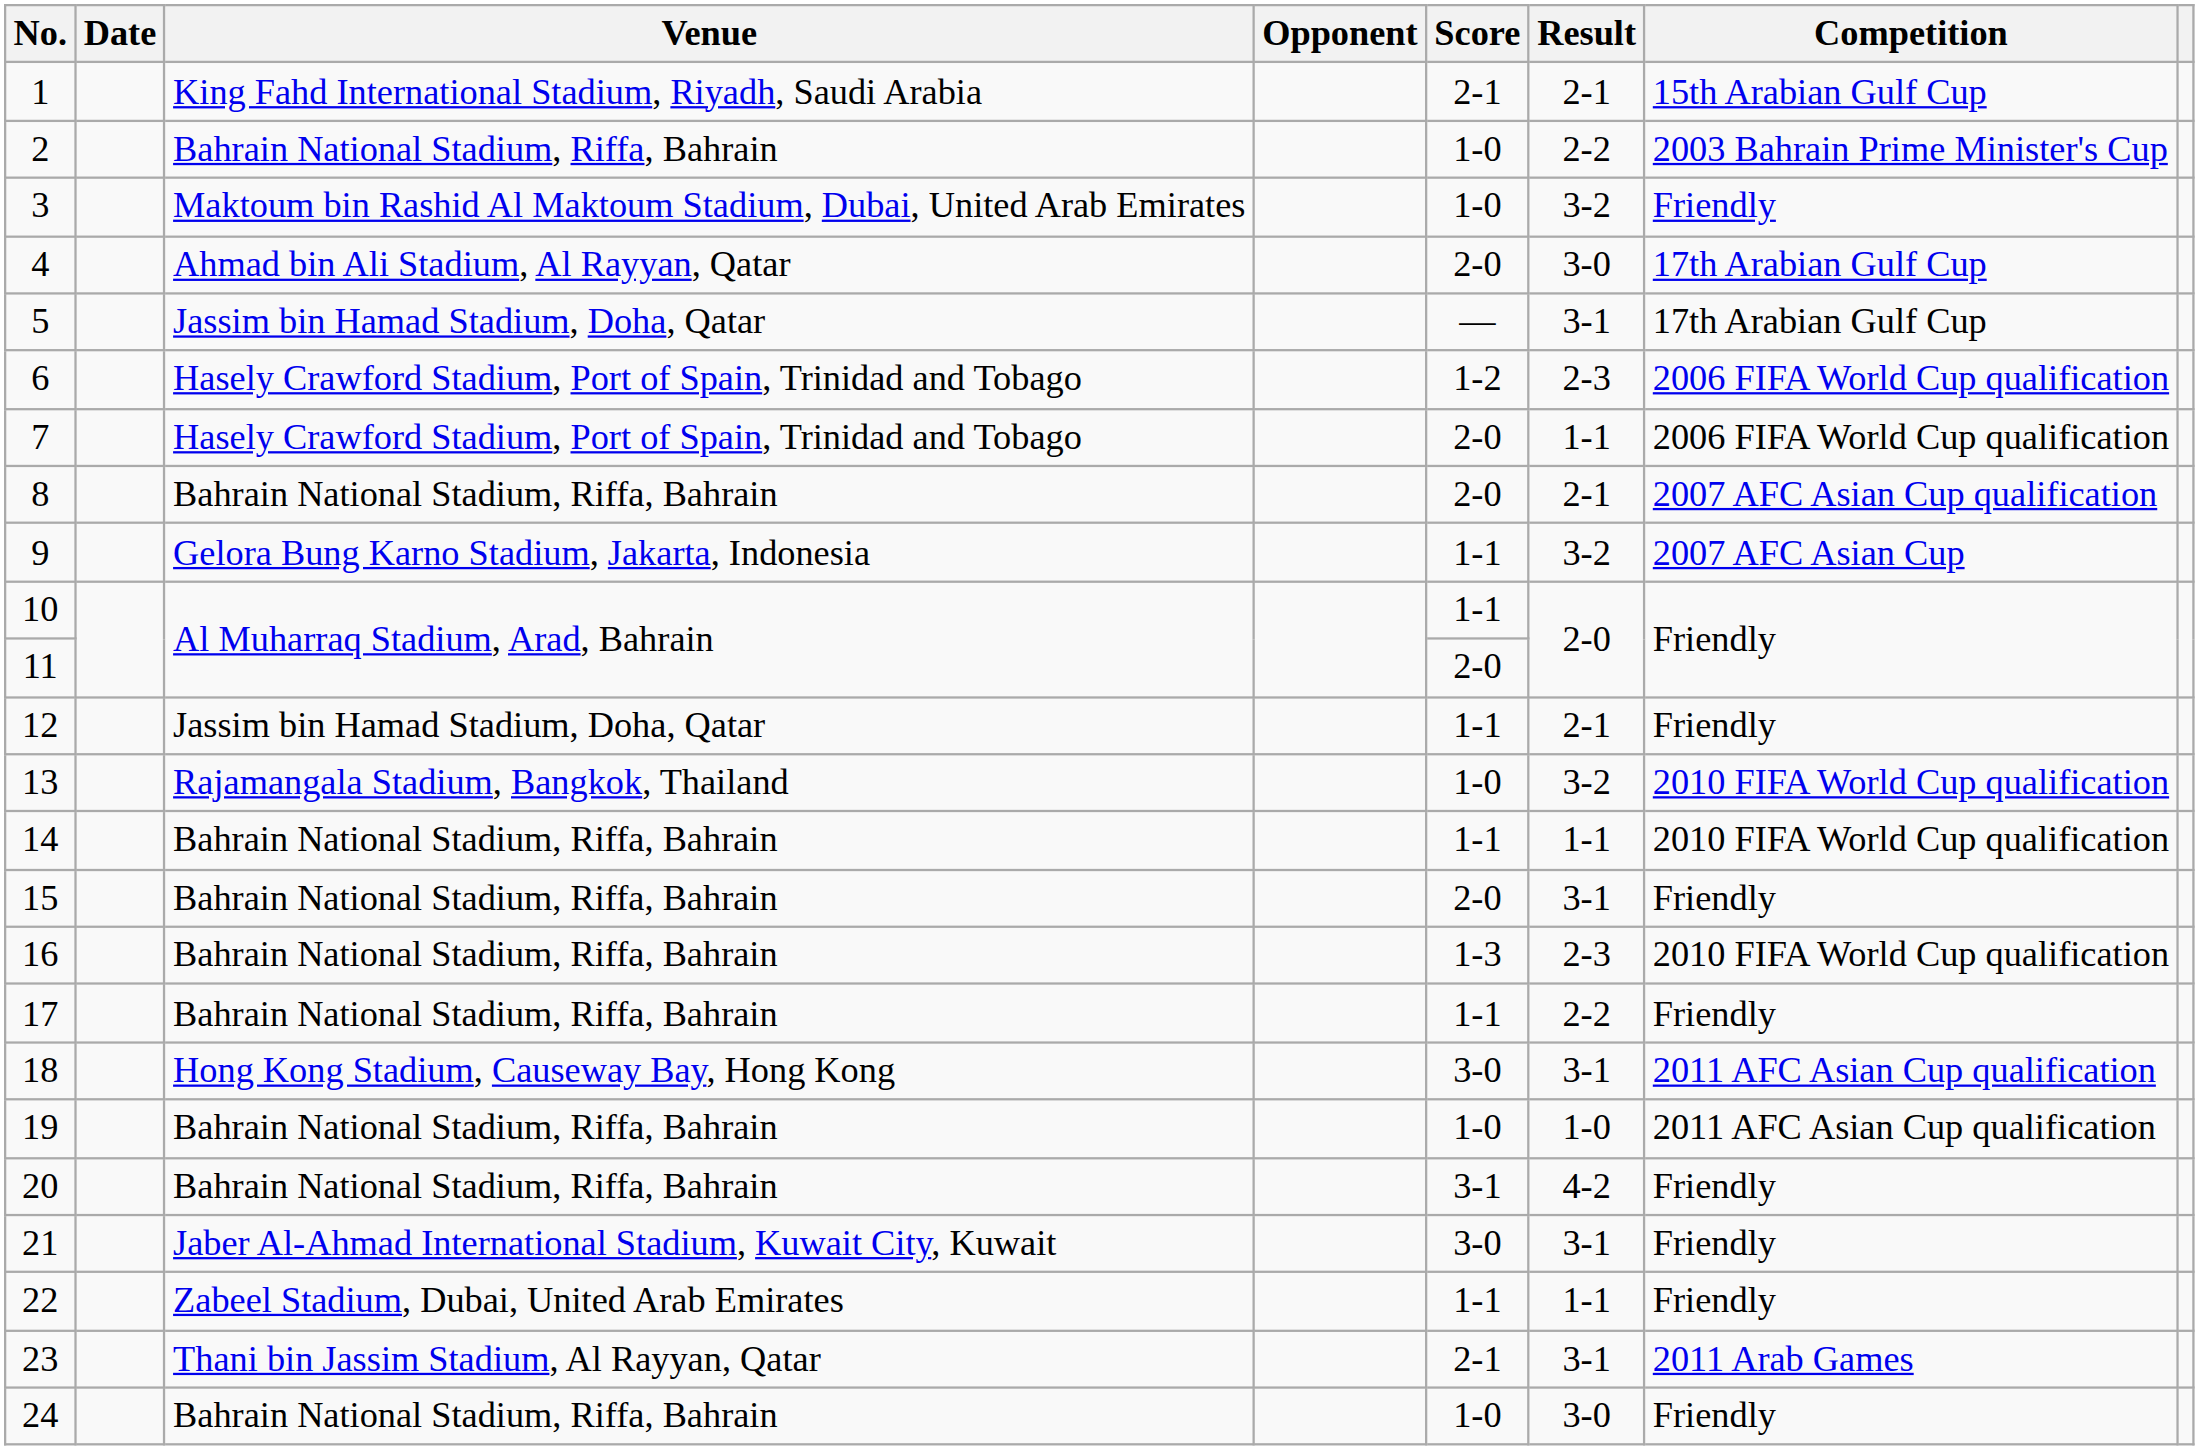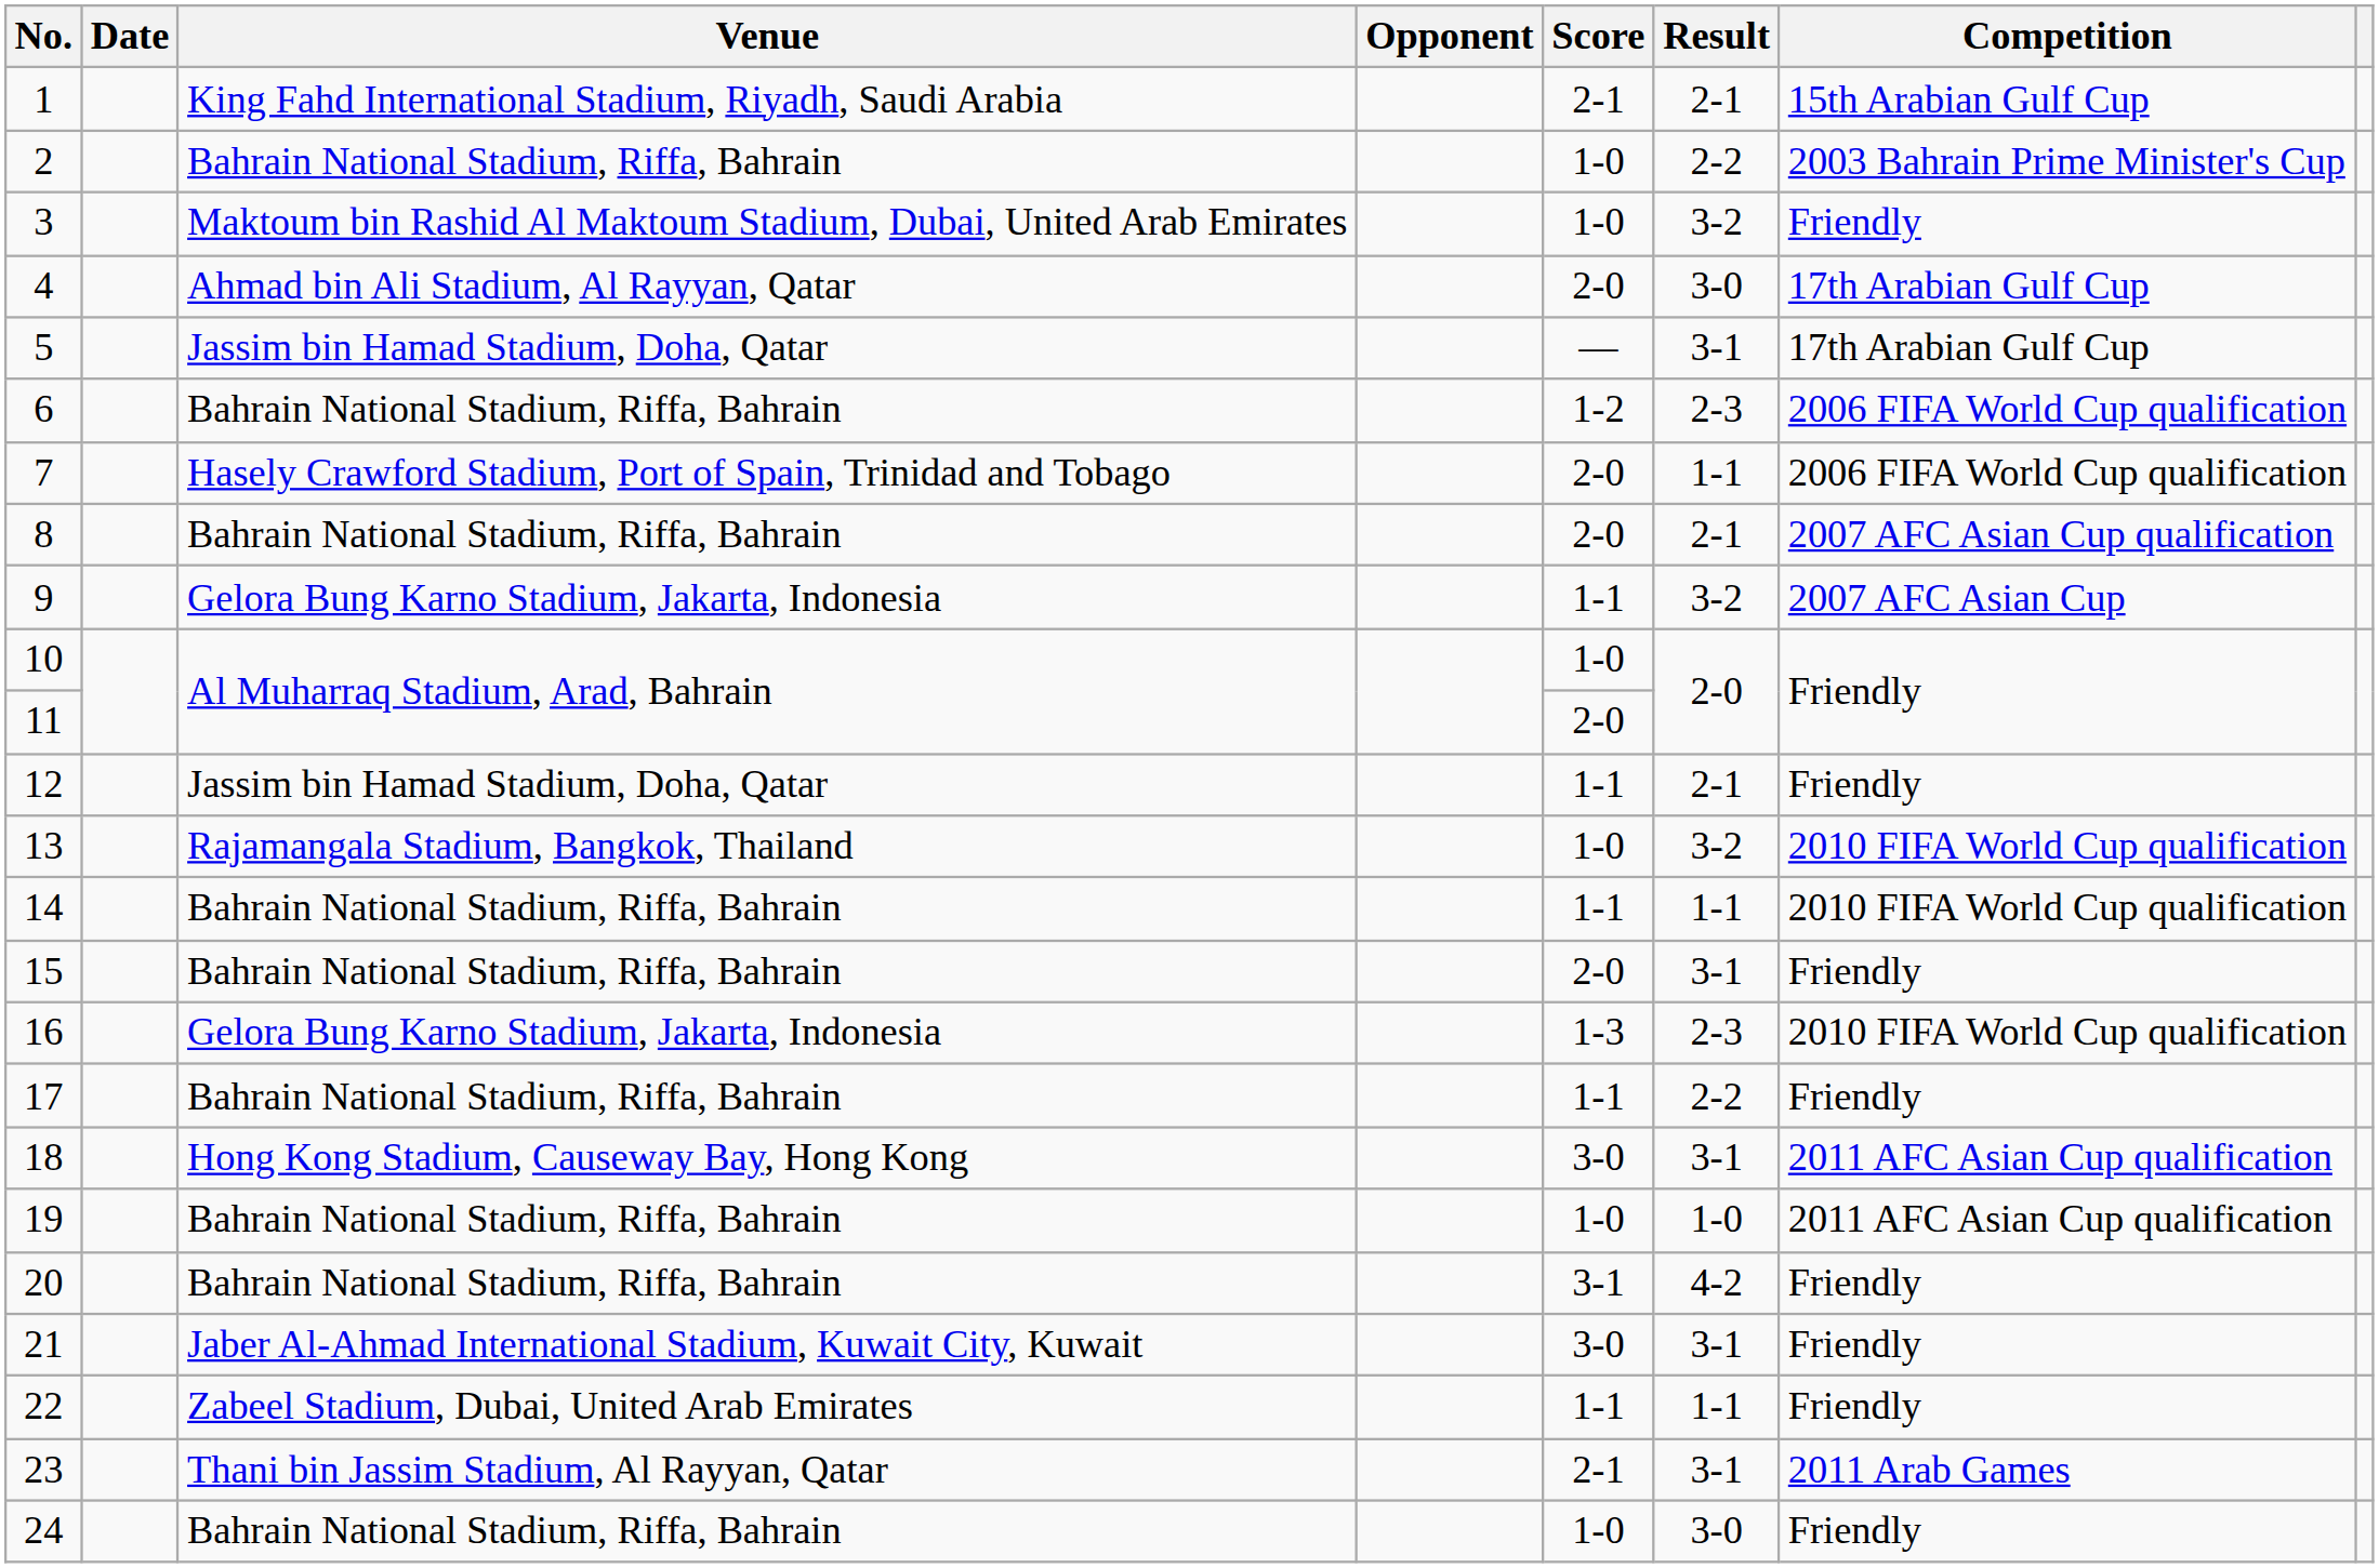 <table class="wikitable sortable">
 <tr>
 <th scope="col">No.</th>
 <th scope="col">Date</th>
 <th scope="col">Venue</th>
 <th scope="col">Opponent</th>
 <th scope="col">Score</th>
 <th scope="col">Result</th>
 <th scope="col">Competition</th>
 <th scope="col" class="unsortable"></th>
 </tr>
 <tr>
 <td style="text-align:center">1</td>
 <td></td>
 <td><a href='#'>King Fahd International Stadium</a>, <a href='#'>Riyadh</a>, Saudi Arabia</td>
 <td></td>
 <td style="text-align:center">2-1</td>
 <td style="text-align:center">2-1</td>
 <td><a href='#'>15th Arabian Gulf Cup</a></td>
 <td></td>
 </tr>
 <tr>
 <td style="text-align:center">2</td>
 <td></td>
 <td><a href='#'>Bahrain National Stadium</a>, <a href='#'>Riffa</a>, Bahrain</td>
 <td></td>
 <td style="text-align:center">1-0</td>
 <td style="text-align:center">2-2</td>
 <td><a href='#'>2003 Bahrain Prime Minister's Cup</a></td>
 <td></td>
 </tr>
 <tr>
 <td style="text-align:center">3</td>
 <td></td>
 <td><a href='#'>Maktoum bin Rashid Al Maktoum Stadium</a>, <a href='#'>Dubai</a>, United Arab Emirates</td>
 <td></td>
 <td style="text-align:center">1-0</td>
 <td style="text-align:center">3-2</td>
 <td><a href='#'>Friendly</a></td>
 <td></td>
 </tr>
 <tr>
 <td style="text-align:center">4</td>
 <td></td>
 <td><a href='#'>Ahmad bin Ali Stadium</a>, <a href='#'>Al Rayyan</a>, Qatar</td>
 <td></td>
 <td style="text-align:center">2-0</td>
 <td style="text-align:center">3-0</td>
 <td><a href='#'>17th Arabian Gulf Cup</a></td>
 <td></td>
 </tr>
 <tr>
 <td style="text-align:center">5</td>
 <td></td>
 <td><a href='#'>Jassim bin Hamad Stadium</a>, <a href='#'>Doha</a>, Qatar</td>
 <td></td>
 <td style="text-align:center">—</td>
 <td style="text-align:center">3-1</td>
 <td>17th Arabian Gulf Cup</td>
 <td></td>
 </tr>
 <tr>
 <td style="text-align:center">6</td>
 <td></td>
-<td><a href='#'>Hasely Crawford Stadium</a>, <a href='#'>Port of Spain</a>, Trinidad and Tobago</td>
+<td>Bahrain National Stadium, Riffa, Bahrain</td>
 <td></td>
 <td style="text-align:center">1-2</td>
 <td style="text-align:center">2-3</td>
 <td><a href='#'>2006 FIFA World Cup qualification</a></td>
 <td></td>
 </tr>
 <tr>
 <td style="text-align:center">7</td>
 <td></td>
 <td><a href='#'>Hasely Crawford Stadium</a>, <a href='#'>Port of Spain</a>, Trinidad and Tobago</td>
 <td></td>
 <td style="text-align:center">2-0</td>
 <td style="text-align:center">1-1</td>
 <td>2006 FIFA World Cup qualification</td>
 <td></td>
 </tr>
 <tr>
 <td style="text-align:center">8</td>
 <td></td>
 <td>Bahrain National Stadium, Riffa, Bahrain</td>
 <td></td>
 <td style="text-align:center">2-0</td>
 <td style="text-align:center">2-1</td>
 <td><a href='#'>2007 AFC Asian Cup qualification</a></td>
 <td></td>
 </tr>
 <tr>
 <td style="text-align:center">9</td>
 <td></td>
 <td><a href='#'>Gelora Bung Karno Stadium</a>, <a href='#'>Jakarta</a>, Indonesia</td>
 <td></td>
 <td style="text-align:center">1-1</td>
 <td style="text-align:center">3-2</td>
 <td><a href='#'>2007 AFC Asian Cup</a></td>
 <td></td>
 </tr>
 <tr>
 <td style="text-align:center">10</td>
 <td rowspan="2"></td>
 <td rowspan="2"><a href='#'>Al Muharraq Stadium</a>, <a href='#'>Arad</a>, Bahrain</td>
 <td rowspan="2"></td>
-<td style="text-align:center">1-1</td>
+<td style="text-align:center">1-0</td>
 <td rowspan="2" style="text-align:center">2-0</td>
 <td rowspan="2">Friendly</td>
 <td rowspan="2"></td>
 </tr>
 <tr>
 <td style="text-align:center">11</td>
 <td style="text-align:center">2-0</td>
 </tr>
 <tr>
 <td style="text-align:center">12</td>
 <td></td>
 <td>Jassim bin Hamad Stadium, Doha, Qatar</td>
 <td></td>
 <td style="text-align:center">1-1</td>
 <td style="text-align:center">2-1</td>
 <td>Friendly</td>
 <td></td>
 </tr>
 <tr>
 <td style="text-align:center">13</td>
 <td></td>
 <td><a href='#'>Rajamangala Stadium</a>, <a href='#'>Bangkok</a>, Thailand</td>
 <td></td>
 <td style="text-align:center">1-0</td>
 <td style="text-align:center">3-2</td>
 <td><a href='#'>2010 FIFA World Cup qualification</a></td>
 <td></td>
 </tr>
 <tr>
 <td style="text-align:center">14</td>
 <td></td>
 <td>Bahrain National Stadium, Riffa, Bahrain</td>
 <td></td>
 <td style="text-align:center">1-1</td>
 <td style="text-align:center">1-1</td>
 <td>2010 FIFA World Cup qualification</td>
 <td></td>
 </tr>
 <tr>
 <td style="text-align:center">15</td>
 <td></td>
 <td>Bahrain National Stadium, Riffa, Bahrain</td>
 <td></td>
 <td style="text-align:center">2-0</td>
 <td style="text-align:center">3-1</td>
 <td>Friendly</td>
 <td></td>
 </tr>
 <tr>
 <td style="text-align:center">16</td>
 <td></td>
-<td>Bahrain National Stadium, Riffa, Bahrain</td>
+<td><a href='#'>Gelora Bung Karno Stadium</a>, <a href='#'>Jakarta</a>, Indonesia</td>
 <td></td>
 <td style="text-align:center">1-3</td>
 <td style="text-align:center">2-3</td>
 <td>2010 FIFA World Cup qualification</td>
 <td></td>
 </tr>
 <tr>
 <td style="text-align:center">17</td>
 <td></td>
 <td>Bahrain National Stadium, Riffa, Bahrain</td>
 <td></td>
 <td style="text-align:center">1-1</td>
 <td style="text-align:center">2-2</td>
 <td>Friendly</td>
 <td></td>
 </tr>
 <tr>
 <td style="text-align:center">18</td>
 <td></td>
 <td><a href='#'>Hong Kong Stadium</a>, <a href='#'>Causeway Bay</a>, Hong Kong</td>
 <td></td>
 <td style="text-align:center">3-0</td>
 <td style="text-align:center">3-1</td>
 <td><a href='#'>2011 AFC Asian Cup qualification</a></td>
 <td></td>
 </tr>
 <tr>
 <td style="text-align:center">19</td>
 <td></td>
 <td>Bahrain National Stadium, Riffa, Bahrain</td>
 <td></td>
 <td style="text-align:center">1-0</td>
 <td style="text-align:center">1-0</td>
 <td>2011 AFC Asian Cup qualification</td>
 <td></td>
 </tr>
 <tr>
 <td style="text-align:center">20</td>
 <td></td>
 <td>Bahrain National Stadium, Riffa, Bahrain</td>
 <td></td>
 <td style="text-align:center">3-1</td>
 <td style="text-align:center">4-2</td>
 <td>Friendly</td>
 <td></td>
 </tr>
 <tr>
 <td style="text-align:center">21</td>
 <td></td>
 <td><a href='#'>Jaber Al-Ahmad International Stadium</a>, <a href='#'>Kuwait City</a>, Kuwait</td>
 <td></td>
 <td style="text-align:center">3-0</td>
 <td style="text-align:center">3-1</td>
 <td>Friendly</td>
 <td></td>
 </tr>
 <tr>
 <td style="text-align:center">22</td>
 <td></td>
 <td><a href='#'>Zabeel Stadium</a>, Dubai, United Arab Emirates</td>
 <td></td>
 <td style="text-align:center">1-1</td>
 <td style="text-align:center">1-1</td>
 <td>Friendly</td>
 <td></td>
 </tr>
 <tr>
 <td style="text-align:center">23</td>
 <td></td>
 <td><a href='#'>Thani bin Jassim Stadium</a>, Al Rayyan, Qatar</td>
 <td></td>
 <td style="text-align:center">2-1</td>
 <td style="text-align:center">3-1</td>
 <td><a href='#'>2011 Arab Games</a></td>
 <td></td>
 </tr>
 <tr>
 <td style="text-align:center">24</td>
 <td></td>
 <td>Bahrain National Stadium, Riffa, Bahrain</td>
 <td></td>
 <td style="text-align:center">1-0</td>
 <td style="text-align:center">3-0</td>
 <td>Friendly</td>
 <td></td>
 </tr>
 </table>
